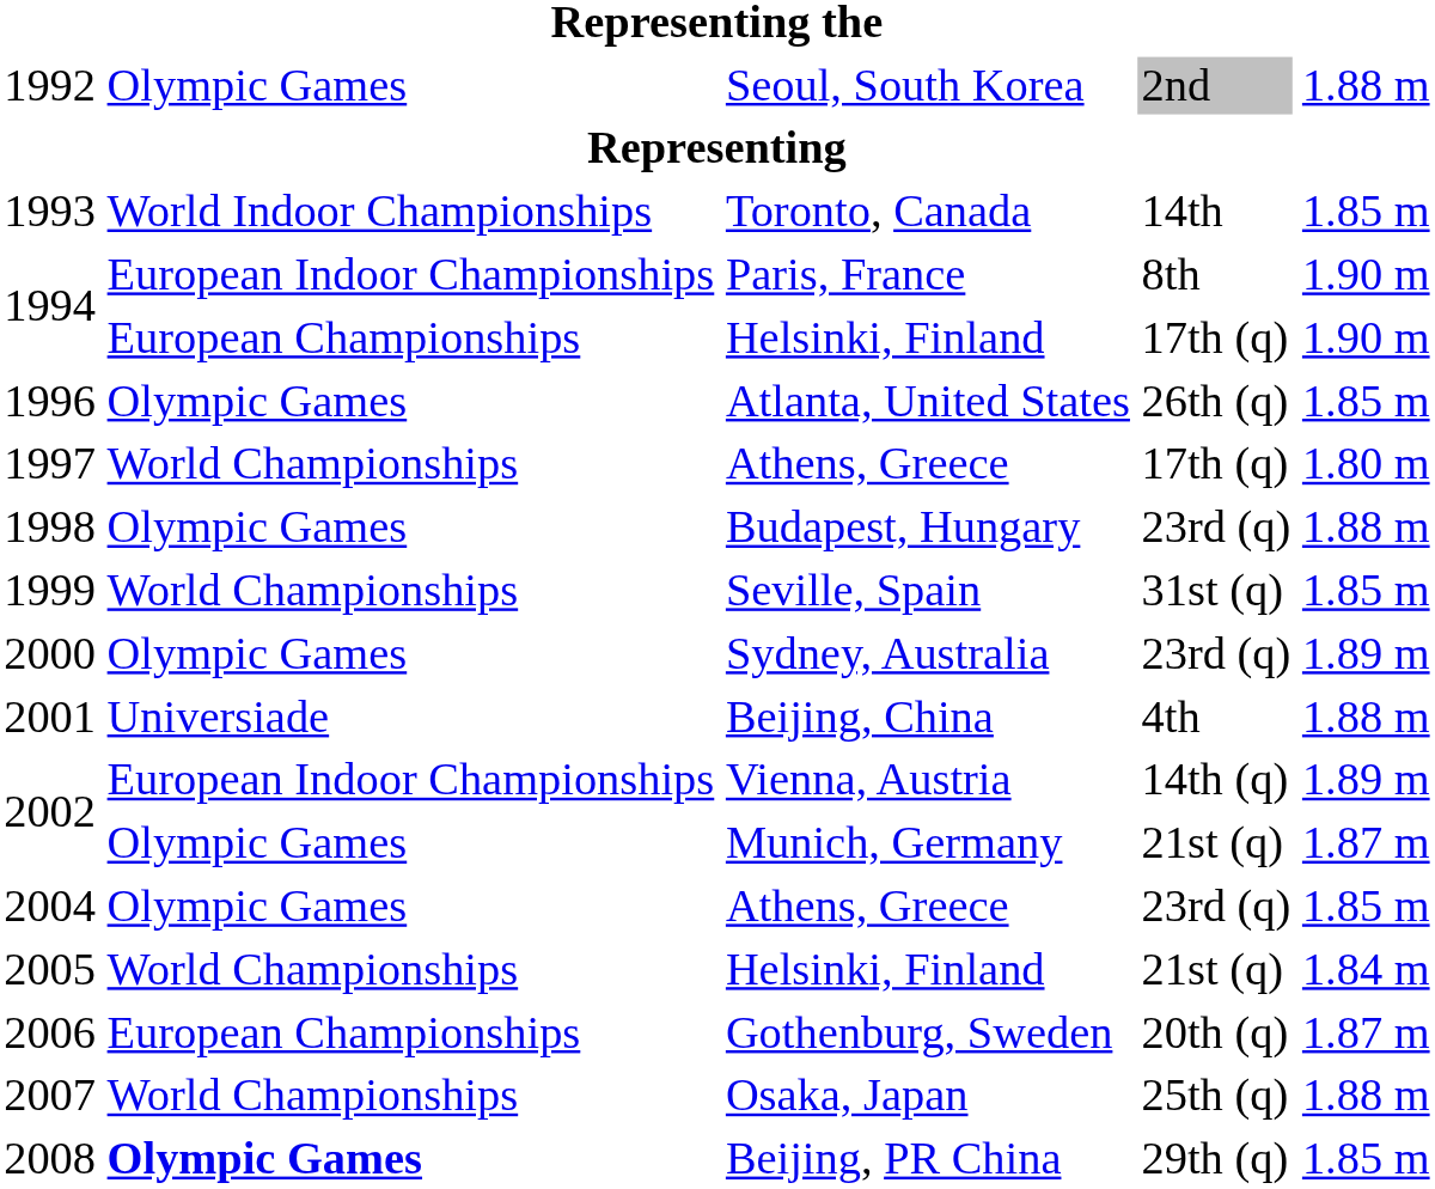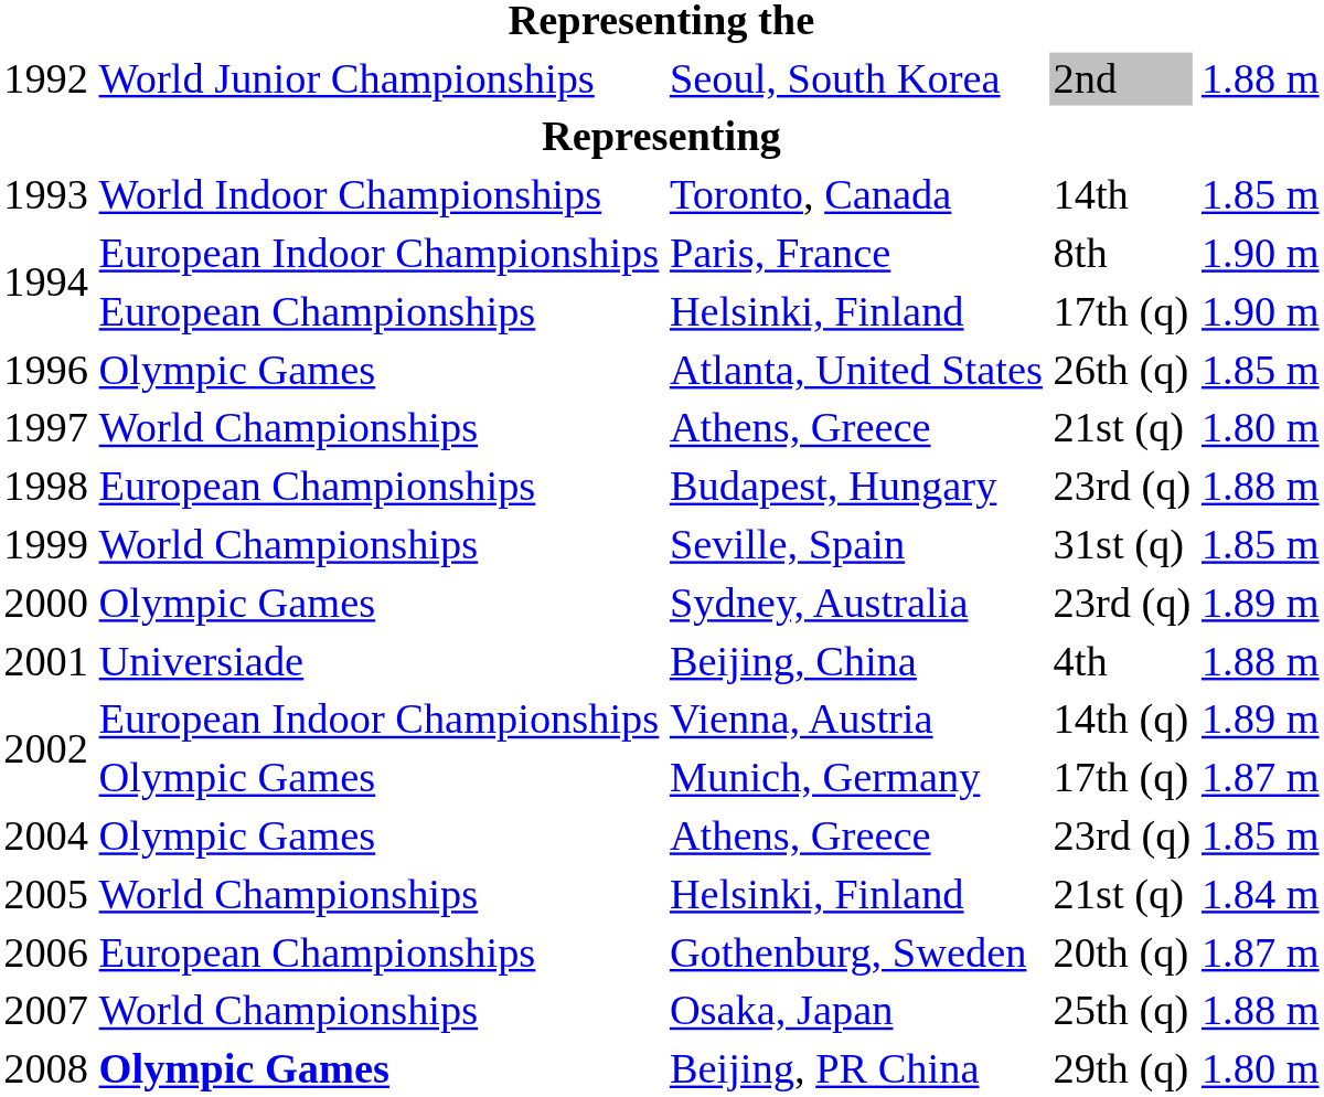 <table>
 <tr>
 <th colspan="6">Representing the </th>
 </tr>
 <tr>
 <td>1992</td>
-<td><a href='#'>Olympic Games</a></td>
+<td><a href='#'>World Junior Championships</a></td>
 <td><a href='#'>Seoul, South Korea</a></td>
 <td bgcolor="silver">2nd</td>
 <td><a href='#'>1.88 m</a></td>
 </tr>
 <tr>
 <th colspan="5">Representing </th>
 </tr>
 <tr>
 <td>1993</td>
 <td><a href='#'>World Indoor Championships</a></td>
 <td><a href='#'>Toronto</a>, <a href='#'>Canada</a></td>
 <td>14th</td>
 <td><a href='#'>1.85 m</a></td>
 </tr>
 <tr>
 <td rowspan=2>1994</td>
 <td><a href='#'>European Indoor Championships</a></td>
 <td><a href='#'>Paris, France</a></td>
 <td>8th</td>
 <td><a href='#'>1.90 m</a></td>
 </tr>
 <tr>
 <td><a href='#'>European Championships</a></td>
 <td><a href='#'>Helsinki, Finland</a></td>
 <td>17th (q)</td>
 <td><a href='#'>1.90 m</a></td>
 </tr>
 <tr>
 <td>1996</td>
 <td><a href='#'>Olympic Games</a></td>
 <td><a href='#'>Atlanta, United States</a></td>
 <td>26th (q)</td>
 <td><a href='#'>1.85 m</a></td>
 </tr>
 <tr>
 <td>1997</td>
 <td><a href='#'>World Championships</a></td>
 <td><a href='#'>Athens, Greece</a></td>
-<td>17th (q)</td>
+<td>21st (q)</td>
 <td><a href='#'>1.80 m</a></td>
 </tr>
 <tr>
 <td>1998</td>
-<td><a href='#'>Olympic Games</a></td>
+<td><a href='#'>European Championships</a></td>
 <td><a href='#'>Budapest, Hungary</a></td>
 <td>23rd (q)</td>
 <td><a href='#'>1.88 m</a></td>
 </tr>
 <tr>
 <td>1999</td>
 <td><a href='#'>World Championships</a></td>
 <td><a href='#'>Seville, Spain</a></td>
 <td>31st (q)</td>
 <td><a href='#'>1.85 m</a></td>
 </tr>
 <tr>
 <td>2000</td>
 <td><a href='#'>Olympic Games</a></td>
 <td><a href='#'>Sydney, Australia</a></td>
 <td>23rd (q)</td>
 <td><a href='#'>1.89 m</a></td>
 </tr>
 <tr>
 <td>2001</td>
 <td><a href='#'>Universiade</a></td>
 <td><a href='#'>Beijing, China</a></td>
 <td>4th</td>
 <td><a href='#'>1.88 m</a></td>
 </tr>
 <tr>
 <td rowspan=2>2002</td>
 <td><a href='#'>European Indoor Championships</a></td>
 <td><a href='#'>Vienna, Austria</a></td>
 <td>14th (q)</td>
 <td><a href='#'>1.89 m</a></td>
 </tr>
 <tr>
 <td><a href='#'>Olympic Games</a></td>
 <td><a href='#'>Munich, Germany</a></td>
-<td>21st (q)</td>
+<td>17th (q)</td>
 <td><a href='#'>1.87 m</a></td>
 </tr>
 <tr>
 <td>2004</td>
 <td><a href='#'>Olympic Games</a></td>
 <td><a href='#'>Athens, Greece</a></td>
 <td>23rd (q)</td>
 <td><a href='#'>1.85 m</a></td>
 </tr>
 <tr>
 <td>2005</td>
 <td><a href='#'>World Championships</a></td>
 <td><a href='#'>Helsinki, Finland</a></td>
 <td>21st (q)</td>
 <td><a href='#'>1.84 m</a></td>
 </tr>
 <tr>
 <td>2006</td>
 <td><a href='#'>European Championships</a></td>
 <td><a href='#'>Gothenburg, Sweden</a></td>
 <td>20th (q)</td>
 <td><a href='#'>1.87 m</a></td>
 </tr>
 <tr>
 <td>2007</td>
 <td><a href='#'>World Championships</a></td>
 <td><a href='#'>Osaka, Japan</a></td>
 <td>25th (q)</td>
 <td><a href='#'>1.88 m</a></td>
 </tr>
 <tr>
 <td>2008</td>
 <td><strong><a href='#'>Olympic Games</a></strong></td>
 <td><a href='#'>Beijing</a>, <a href='#'>PR China</a></td>
 <td>29th (q)</td>
-<td><a href='#'>1.85 m</a></td>
+<td><a href='#'>1.80 m</a></td>
 </tr>
 </table>
